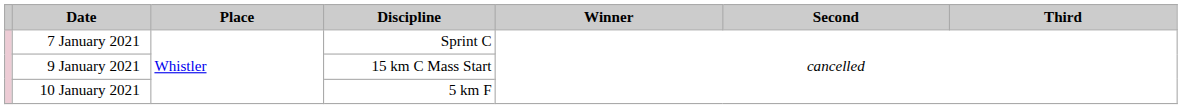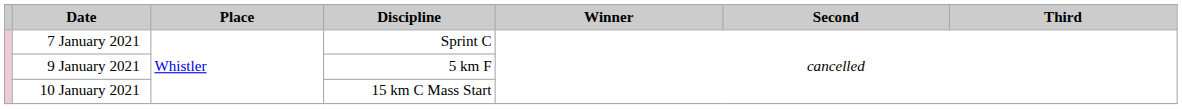 <table class="wikitable plainrowheaders" style="background:#fff; font-size:86%; line-height:16px; border:grey solid 1px; border-collapse:collapse;">
 <tr style="background:#ccc; text-align:center;">
 <th scope="col" style="background:#ccc; width=30 px;"></th>
 <th scope="col" style="background:#ccc; width:120px;">Date</th>
 <th scope="col" style="background:#ccc; width:150px;">Place</th>
 <th scope="col" style="background:#ccc; width:150px;">Discipline</th>
 <th scope="col" style="background:#ccc; width:200px;">Winner</th>
 <th scope="col" style="background:#ccc; width:200px;">Second</th>
 <th scope="col" style="background:#ccc; width:200px;">Third</th>
 </tr>
 <tr>
 <td rowspan=3 bgcolor="EDCCD5"></td>
 <td align=right>7 January 2021  </td>
 <td rowspan=3> <a href='#'>Whistler</a></td>
 <td align=right>Sprint C</td>
 <td rowspan=3 colspan=3 align=center><em>cancelled</em></td>
 </tr>
 <tr>
 <td align=right>9 January 2021  </td>
-<td align=right>15 km C Mass Start</td>
+<td align=right>5 km F</td>
 </tr>
 <tr>
 <td align=right>10 January 2021  </td>
-<td align=right>5 km F</td>
+<td align=right>15 km C Mass Start</td>
 </tr>
 </table>
